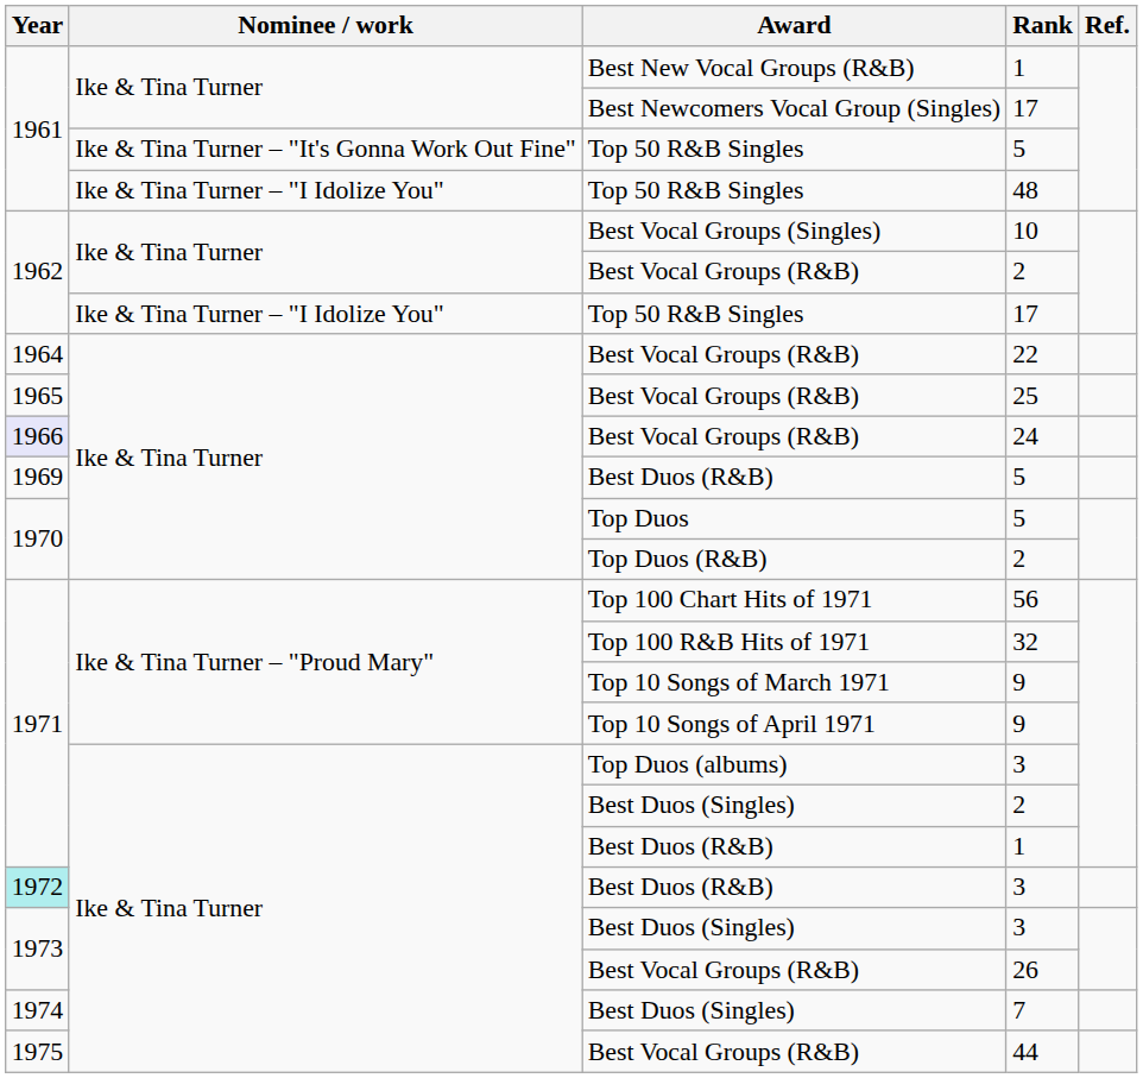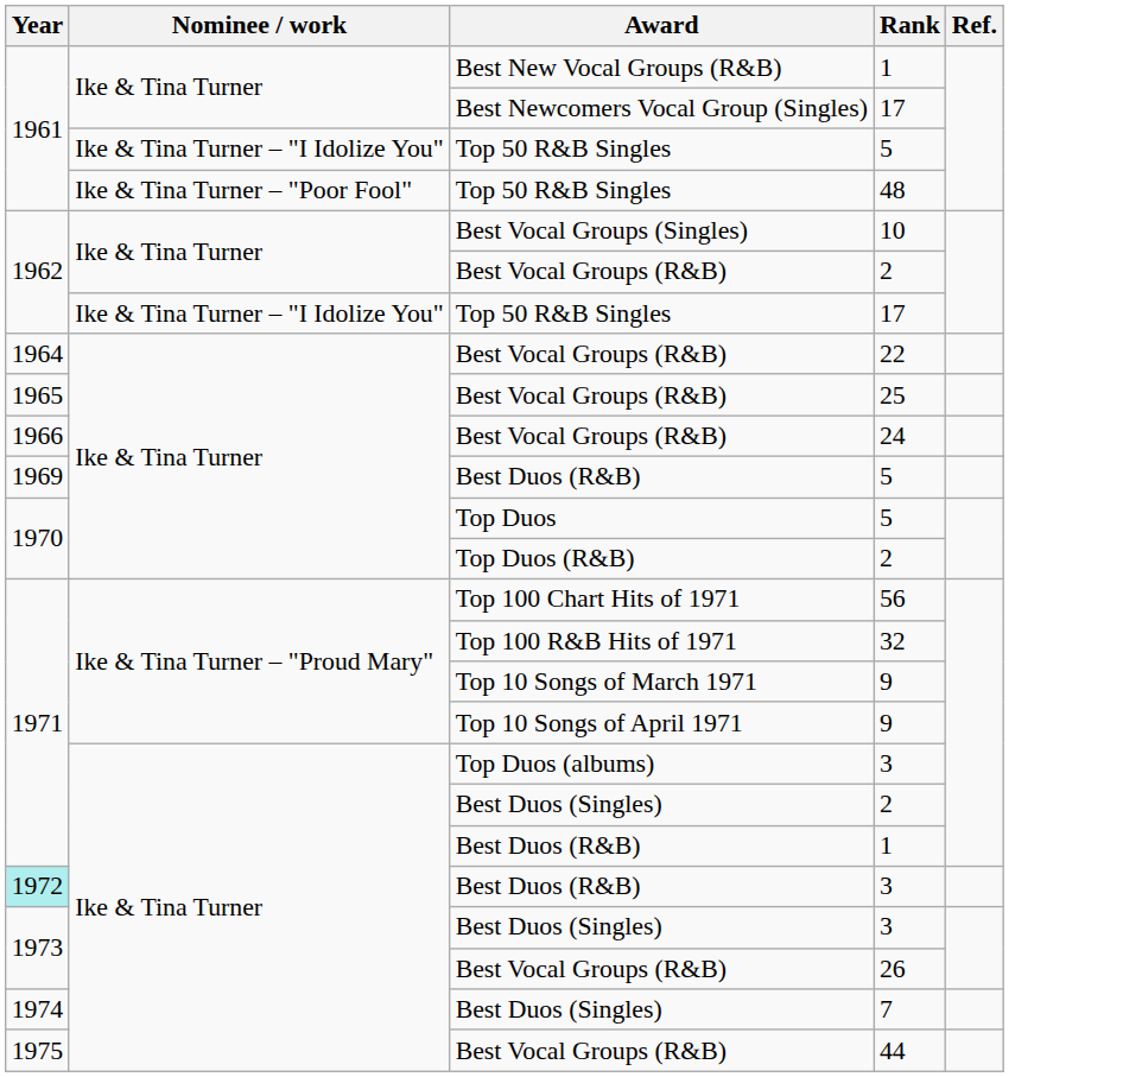 <table class="wikitable">
 <tr>
 <th>Year</th>
 <th>Nominee / work</th>
 <th>Award</th>
 <th>Rank</th>
 <th>Ref.</th>
 </tr>
 <tr>
 <td rowspan="4">1961</td>
 <td rowspan="2">Ike & Tina Turner</td>
 <td>Best New Vocal Groups (R&B)</td>
 <td>1</td>
 <td rowspan="4"></td>
 </tr>
 <tr>
 <td>Best Newcomers Vocal Group (Singles)</td>
 <td>17</td>
 </tr>
 <tr>
-<td>Ike & Tina Turner – "It's Gonna Work Out Fine"</td>
+<td>Ike & Tina Turner – "I Idolize You"</td>
 <td>Top 50 R&B Singles</td>
 <td>5</td>
 </tr>
 <tr>
-<td>Ike & Tina Turner – "I Idolize You"</td>
+<td>Ike & Tina Turner – "Poor Fool"</td>
 <td>Top 50 R&B Singles</td>
 <td>48</td>
 </tr>
 <tr>
 <td rowspan="3">1962</td>
 <td rowspan="2">Ike & Tina Turner</td>
 <td>Best Vocal Groups (Singles)</td>
 <td>10</td>
 <td rowspan="3"></td>
 </tr>
 <tr>
 <td>Best Vocal Groups (R&B)</td>
 <td>2</td>
 </tr>
 <tr>
 <td>Ike & Tina Turner – "I Idolize You"</td>
 <td>Top 50 R&B Singles</td>
 <td>17</td>
 </tr>
 <tr>
 <td>1964</td>
 <td rowspan="6">Ike & Tina Turner</td>
 <td>Best Vocal Groups (R&B)</td>
 <td>22</td>
 <td></td>
 </tr>
 <tr>
 <td>1965</td>
 <td>Best Vocal Groups (R&B)</td>
 <td>25</td>
 <td></td>
 </tr>
 <tr>
-<td style="background: lavender;">1966</td>
+<td>1966</td>
 <td>Best Vocal Groups (R&B)</td>
 <td>24</td>
 <td></td>
 </tr>
 <tr>
 <td>1969</td>
 <td>Best Duos (R&B)</td>
 <td>5</td>
 <td></td>
 </tr>
 <tr>
 <td rowspan="2">1970</td>
 <td>Top Duos</td>
 <td>5</td>
 <td rowspan="2"></td>
 </tr>
 <tr>
 <td>Top Duos (R&B)</td>
 <td>2</td>
 </tr>
 <tr>
 <td rowspan="7">1971</td>
 <td rowspan="4">Ike & Tina Turner – "Proud Mary"</td>
 <td>Top 100 Chart Hits of 1971</td>
 <td>56</td>
 <td rowspan="7"></td>
 </tr>
 <tr>
 <td>Top 100 R&B Hits of 1971</td>
 <td>32</td>
 </tr>
 <tr>
 <td>Top 10 Songs of March 1971</td>
 <td>9</td>
 </tr>
 <tr>
 <td>Top 10 Songs of April 1971</td>
 <td>9</td>
 </tr>
 <tr>
 <td rowspan="8">Ike & Tina Turner</td>
 <td>Top Duos (albums)</td>
 <td>3</td>
 </tr>
 <tr>
 <td>Best Duos (Singles)</td>
 <td>2</td>
 </tr>
 <tr>
 <td>Best Duos (R&B)</td>
 <td>1</td>
 </tr>
 <tr>
 <td style="background: paleturquoise;">1972</td>
 <td>Best Duos (R&B)</td>
 <td>3</td>
 <td></td>
 </tr>
 <tr>
 <td rowspan="2">1973</td>
 <td>Best Duos (Singles)</td>
 <td>3</td>
 <td rowspan="2"></td>
 </tr>
 <tr>
 <td>Best Vocal Groups (R&B)</td>
 <td>26</td>
 </tr>
 <tr>
 <td>1974</td>
 <td>Best Duos (Singles)</td>
 <td>7</td>
 <td></td>
 </tr>
 <tr>
 <td>1975</td>
 <td>Best Vocal Groups (R&B)</td>
 <td>44</td>
 <td></td>
 </tr>
 </table>
